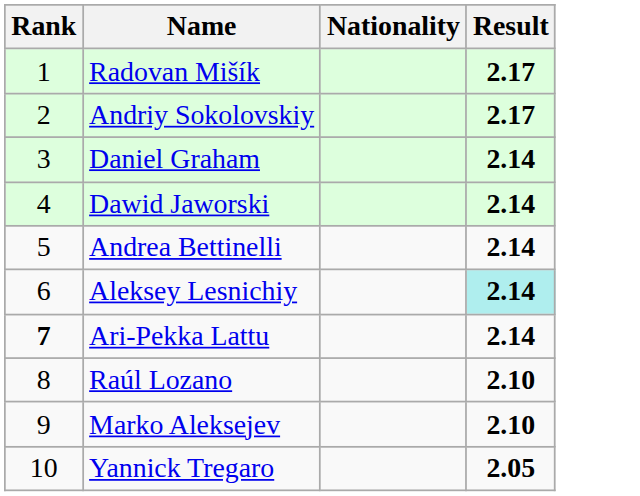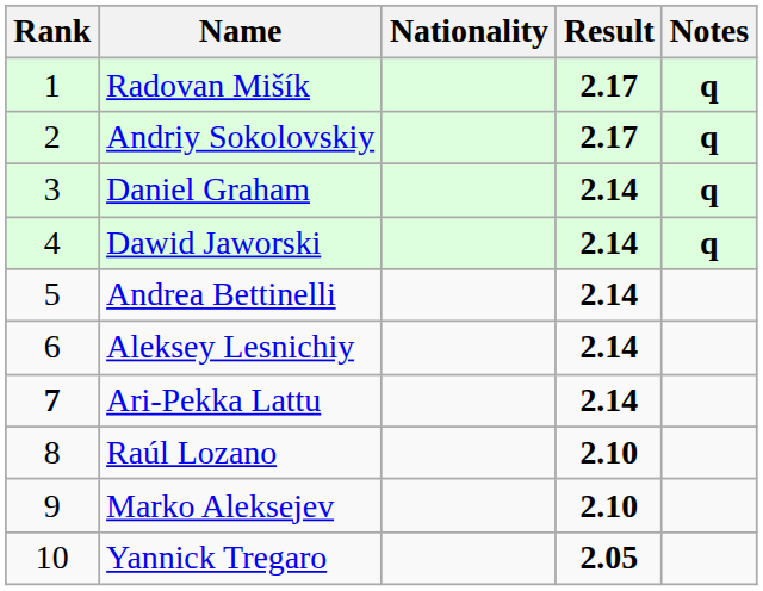 <table class="wikitable sortable" style="text-align:center">
 <tr>
 <th>Rank</th>
 <th>Name</th>
 <th>Nationality</th>
 <th>Result</th>
+<th>Notes</th>
 </tr>
 <tr bgcolor=ddffdd>
 <td>1</td>
 <td align=left><a href='#'>Radovan Mišík</a></td>
 <td align=left></td>
 <td><strong>2.17</strong></td>
+<td><strong>q</strong></td>
 </tr>
 <tr bgcolor=ddffdd>
 <td>2</td>
 <td align=left><a href='#'>Andriy Sokolovskiy</a></td>
 <td align=left></td>
 <td><strong>2.17</strong></td>
+<td><strong>q</strong></td>
 </tr>
 <tr bgcolor=ddffdd>
 <td>3</td>
 <td align=left><a href='#'>Daniel Graham</a></td>
 <td align=left></td>
 <td><strong>2.14</strong></td>
+<td><strong>q</strong></td>
 </tr>
 <tr bgcolor=ddffdd>
 <td>4</td>
 <td align=left><a href='#'>Dawid Jaworski</a></td>
 <td align=left></td>
 <td><strong>2.14</strong></td>
+<td><strong>q</strong></td>
 </tr>
 <tr>
 <td>5</td>
 <td align=left><a href='#'>Andrea Bettinelli</a></td>
 <td align=left></td>
 <td><strong>2.14</strong></td>
+<td></td>
 </tr>
 <tr>
 <td>6</td>
 <td align=left><a href='#'>Aleksey Lesnichiy</a></td>
 <td align=left></td>
-<td style="background: paleturquoise;"><strong>2.14</strong></td>
+<td><strong>2.14</strong></td>
+<td></td>
 </tr>
 <tr>
 <td><strong>7</strong></td>
 <td align=left><a href='#'>Ari-Pekka Lattu</a></td>
 <td align=left></td>
 <td><strong>2.14</strong></td>
+<td></td>
 </tr>
 <tr>
 <td>8</td>
 <td align=left><a href='#'>Raúl Lozano</a></td>
 <td align=left></td>
 <td><strong>2.10</strong></td>
+<td></td>
 </tr>
 <tr>
 <td>9</td>
 <td align=left><a href='#'>Marko Aleksejev</a></td>
 <td align=left></td>
 <td><strong>2.10</strong></td>
+<td></td>
 </tr>
 <tr>
 <td>10</td>
 <td align=left><a href='#'>Yannick Tregaro</a></td>
 <td align=left></td>
 <td><strong>2.05</strong></td>
+<td></td>
 </tr>
 </table>
